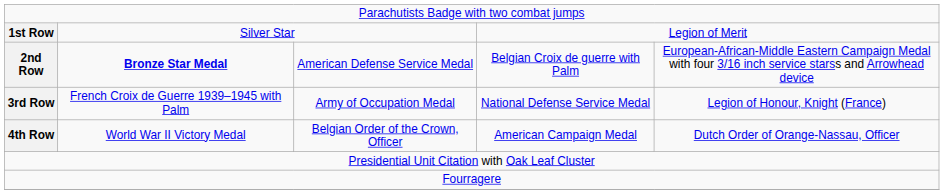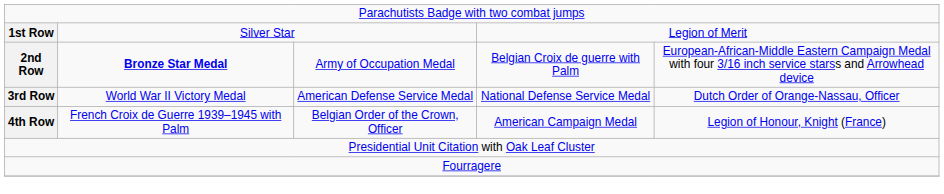 <table class="wikitable" style="margin:1em auto; text-align:center;">
 <tr>
 <td colspan="5"><a href='#'>Parachutists Badge with two combat jumps</a></td>
 </tr>
 <tr>
 <th>1st Row</th>
 <td colspan="2"><a href='#'>Silver Star</a></td>
 <td colspan="2"><a href='#'>Legion of Merit</a></td>
 </tr>
 <tr>
 <th>2nd Row</th>
 <td><strong><a href='#'>Bronze Star Medal</a></strong></td>
-<td><a href='#'>American Defense Service Medal</a></td>
+<td><a href='#'>Army of Occupation Medal</a></td>
 <td><a href='#'>Belgian Croix de guerre with Palm</a></td>
 <td><a href='#'>European-African-Middle Eastern Campaign Medal</a> <br> with four <a href='#'>3/16 inch service stars</a>s and <a href='#'>Arrowhead device</a></td>
 </tr>
 <tr>
 <th>3rd Row</th>
-<td><a href='#'>French Croix de Guerre 1939–1945 with Palm</a></td>
-<td><a href='#'>Army of Occupation Medal</a></td>
+<td><a href='#'>World War II Victory Medal</a></td>
+<td><a href='#'>American Defense Service Medal</a></td>
 <td><a href='#'>National Defense Service Medal</a></td>
-<td><a href='#'>Legion of Honour, Knight</a> (<a href='#'>France</a>)</td>
+<td><a href='#'>Dutch Order of Orange-Nassau, Officer</a></td>
 </tr>
 <tr>
 <th>4th Row</th>
-<td><a href='#'>World War II Victory Medal</a></td>
+<td><a href='#'>French Croix de Guerre 1939–1945 with Palm</a></td>
 <td><a href='#'>Belgian Order of the Crown, Officer</a></td>
 <td><a href='#'>American Campaign Medal</a></td>
-<td><a href='#'>Dutch Order of Orange-Nassau, Officer</a></td>
+<td><a href='#'>Legion of Honour, Knight</a> (<a href='#'>France</a>)</td>
 </tr>
 <tr>
 <td colspan="5"><a href='#'>Presidential Unit Citation</a> with <a href='#'>Oak Leaf Cluster</a></td>
 </tr>
 <tr>
 <td colspan="5"><a href='#'>Fourragere</a></td>
 </tr>
 <tr>
 </tr>
 </table>
